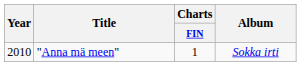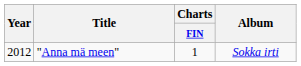 <table class="wikitable">
 <tr>
 <th align="center" rowspan="2">Year</th>
 <th align="center" rowspan="2" width="180">Title</th>
 <th align="center" colspan="1">Charts</th>
 <th align="center" rowspan="2" width="100">Album</th>
 </tr>
 <tr>
 <th width="20"><small><a href='#'>FIN</a></small><br></th>
 </tr>
 <tr>
-<td align="center" rowspan=1>2010</td>
+<td align="center" rowspan=1>2012</td>
 <td>"<a href='#'>Anna mä meen</a>"</td>
 <td align="center">1</td>
 <td align="center" rowspan=1><em><a href='#'>Sokka irti</a></em></td>
 </tr>
 </table>
